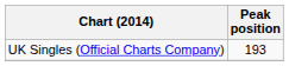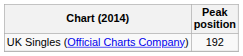 <table class="wikitable">
 <tr>
 <th>Chart (2014)</th>
 <th>Peak<br>position</th>
 </tr>
 <tr>
 <td>UK Singles (<a href='#'>Official Charts Company</a>)</td>
-<td align="center">193</td>
+<td align="center">192</td>
 </tr>
 <tr>
 </tr>
 <tr>
 </tr>
 <tr>
 </tr>
 <tr>
 </tr>
 </table>
